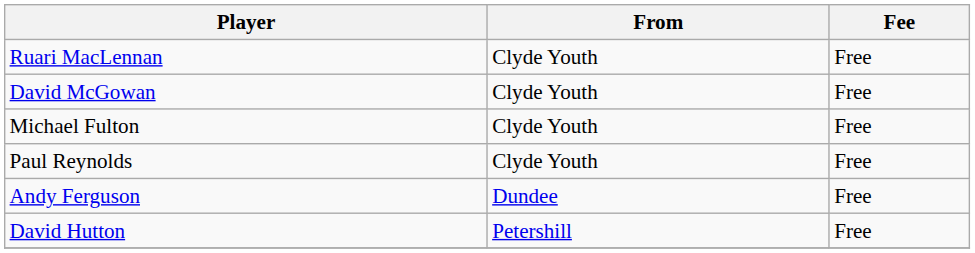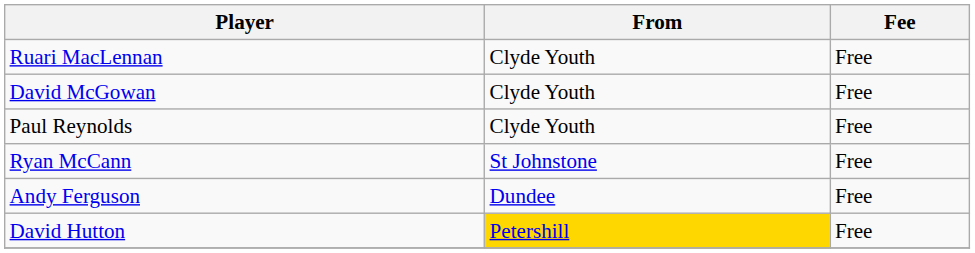 <table class="wikitable" style="text-align:center; font-size:95%;width:55%; text-align:left">
 <tr>
 <th><strong>Player</strong></th>
 <th><strong>From</strong></th>
 <th><strong>Fee</strong></th>
 </tr>
 <tr --->
 <td> <a href='#'>Ruari MacLennan</a></td>
 <td>Clyde Youth</td>
 <td>Free</td>
 </tr>
 <tr --->
 <td> <a href='#'>David McGowan</a></td>
 <td>Clyde Youth</td>
 <td>Free</td>
 </tr>
 <tr --->
-<td> Michael Fulton</td>
+<td> Paul Reynolds</td>
 <td>Clyde Youth</td>
 <td>Free</td>
 </tr>
 <tr --->
-<td> Paul Reynolds</td>
-<td>Clyde Youth</td>
+<td> <a href='#'>Ryan McCann</a></td>
+<td><a href='#'>St Johnstone</a></td>
 <td>Free</td>
 </tr>
 <tr --->
 <td> <a href='#'>Andy Ferguson</a></td>
 <td><a href='#'>Dundee</a></td>
 <td>Free</td>
 </tr>
 <tr --->
 <td> <a href='#'>David Hutton</a></td>
-<td><a href='#'>Petershill</a></td>
+<td style="background: gold;"><a href='#'>Petershill</a></td>
 <td>Free</td>
 </tr>
 <tr --->
 </tr>
 </table>
